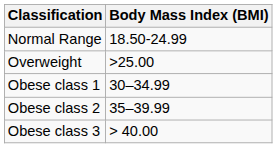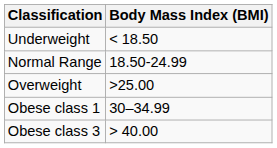 <table class="wikitable" style="float: center;">
 <tr>
 <th>Classification</th>
 <th>Body Mass Index (BMI)</th>
+</tr>
+<tr>
+<td>Underweight</td>
+<td>< 18.50</td>
 </tr>
 <tr>
 <td>Normal Range</td>
 <td>18.50-24.99</td>
 </tr>
 <tr>
 <td>Overweight</td>
 <td>>25.00</td>
 </tr>
 <tr>
 <td>Obese class 1</td>
 <td>30–34.99</td>
 </tr>
 <tr>
-<td>Obese class 2</td>
-<td>35–39.99</td>
-</tr>
-<tr>
 <td>Obese class 3</td>
 <td>> 40.00</td>
 </tr>
 </table>
